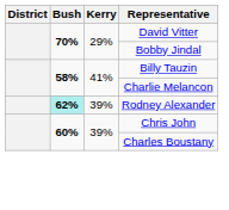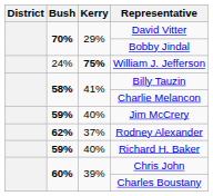 <table class=wikitable>
 <tr>
 <th>District</th>
 <th>Bush</th>
 <th>Kerry</th>
 <th>Representative</th>
 </tr>
 <tr align=center>
 <th rowspan=2 ></th>
 <td rowspan=2><strong>70%</strong></td>
 <td rowspan=2>29%</td>
 <td><a href='#'>David Vitter</a></td>
 </tr>
 <tr align=center>
 <td><a href='#'>Bobby Jindal</a></td>
 </tr>
 <tr align=center>
+<th></th>
+<td>24%</td>
+<td><strong>75%</strong></td>
+<td><a href='#'>William J. Jefferson</a></td>
+</tr>
+<tr align=center>
 <th rowspan=2 ></th>
 <td rowspan=2><strong>58%</strong></td>
 <td rowspan=2>41%</td>
 <td><a href='#'>Billy Tauzin</a></td>
 </tr>
 <tr align=center>
 <td><a href='#'>Charlie Melancon</a></td>
 </tr>
 <tr align=center>
 <th></th>
-<td style="background: paleturquoise;"><strong>62%</strong></td>
-<td>39%</td>
+<td><strong>59%</strong></td>
+<td>40%</td>
+<td><a href='#'>Jim McCrery</a></td>
+</tr>
+<tr align=center>
+<th></th>
+<td><strong>62%</strong></td>
+<td>37%</td>
 <td><a href='#'>Rodney Alexander</a></td>
+</tr>
+<tr align=center>
+<th></th>
+<td><strong>59%</strong></td>
+<td>40%</td>
+<td><a href='#'>Richard H. Baker</a></td>
 </tr>
 <tr align=center>
 <th rowspan=2 ></th>
 <td rowspan=2><strong>60%</strong></td>
 <td rowspan=2>39%</td>
 <td><a href='#'>Chris John</a></td>
 </tr>
 <tr align=center>
 <td><a href='#'>Charles Boustany</a></td>
 </tr>
 </table>
